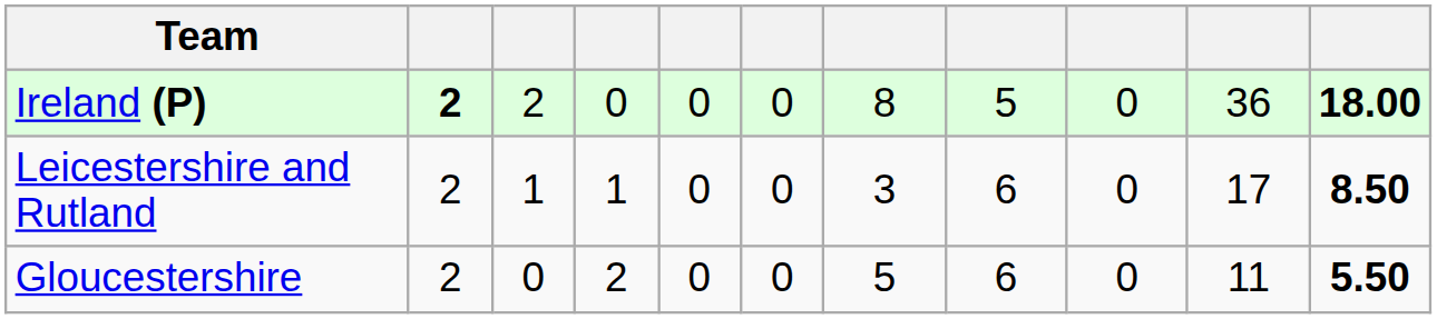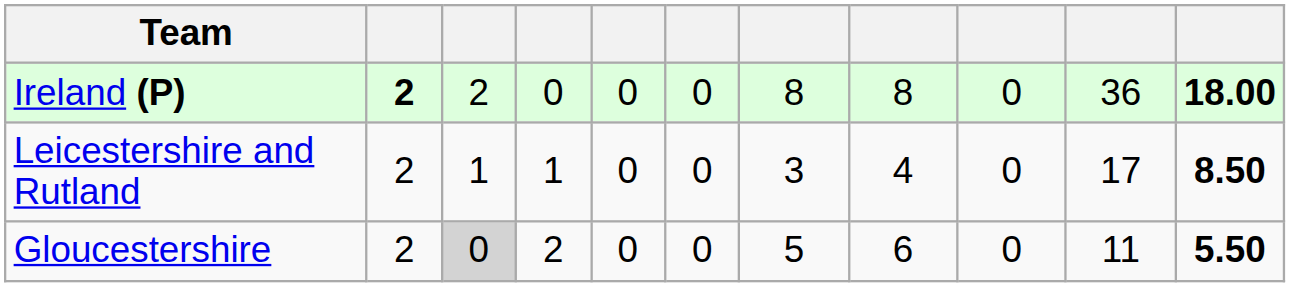 <table class="wikitable" style="text-align:center">
 <tr>
 <th width="150">Team</th>
 <th width="25"></th>
 <th width="25"></th>
 <th width="25"></th>
 <th width="25"></th>
 <th width="25"></th>
 <th width="40"></th>
 <th width="40"></th>
 <th width="40"></th>
 <th width="40"></th>
 <th width="40"></th>
 </tr>
 <tr style="background:#dfd">
 <td style="text-align:left"><a href='#'>Ireland</a> <strong>(P)</strong></td>
 <td><strong>2</strong></td>
 <td>2</td>
 <td>0</td>
 <td>0</td>
 <td>0</td>
 <td>8</td>
-<td>5</td>
+<td>8</td>
 <td>0</td>
 <td>36</td>
 <td><strong>18.00</strong></td>
 </tr>
 <tr>
 <td style="text-align:left"><a href='#'>Leicestershire and Rutland</a></td>
 <td>2</td>
 <td>1</td>
 <td>1</td>
 <td>0</td>
 <td>0</td>
 <td>3</td>
-<td>6</td>
+<td>4</td>
 <td>0</td>
 <td>17</td>
 <td><strong>8.50</strong></td>
 </tr>
 <tr>
 <td style="text-align:left"><a href='#'>Gloucestershire</a></td>
 <td>2</td>
-<td>0</td>
+<td style="background: lightgrey;">0</td>
 <td>2</td>
 <td>0</td>
 <td>0</td>
 <td>5</td>
 <td>6</td>
 <td>0</td>
 <td>11</td>
 <td><strong>5.50</strong></td>
 </tr>
 </table>
